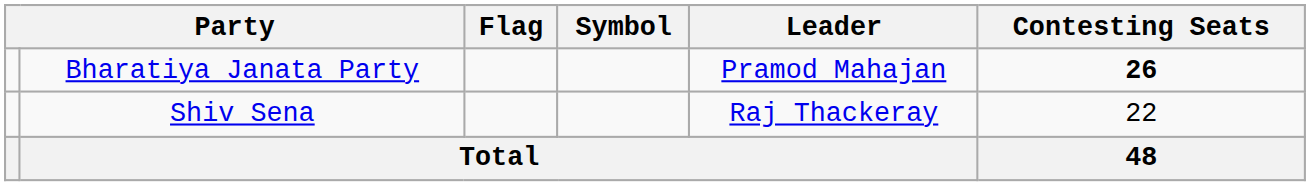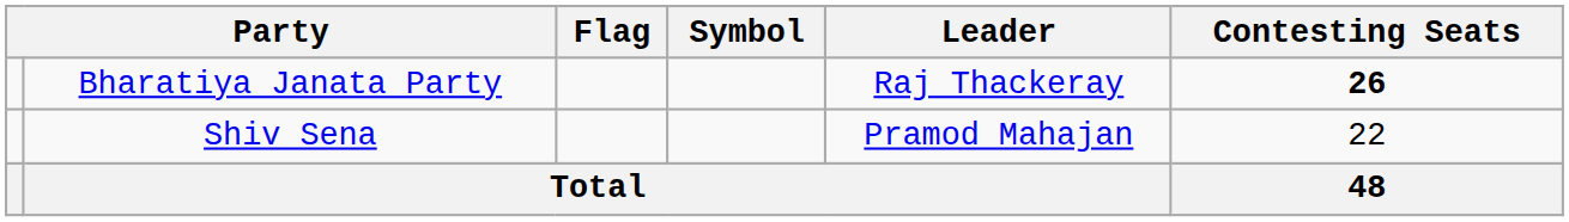 <table class="wikitable" width="50%" style="text-align:center">
 <tr>
 <th colspan="2">Party</th>
 <th>Flag</th>
 <th>Symbol</th>
 <th>Leader</th>
 <th>Contesting Seats</th>
 </tr>
 <tr>
 <td></td>
 <td><a href='#'>Bharatiya Janata Party</a></td>
 <td></td>
 <td></td>
-<td><a href='#'>Pramod Mahajan</a></td>
+<td><a href='#'>Raj Thackeray</a></td>
 <td><strong>26</strong></td>
 </tr>
 <tr>
 <td></td>
 <td><a href='#'>Shiv Sena</a></td>
 <td></td>
 <td></td>
-<td><a href='#'>Raj Thackeray</a></td>
+<td><a href='#'>Pramod Mahajan</a></td>
 <td>22</td>
 </tr>
 <tr>
 <th></th>
 <th colspan="4">Total</th>
 <th>48</th>
 </tr>
 </table>
